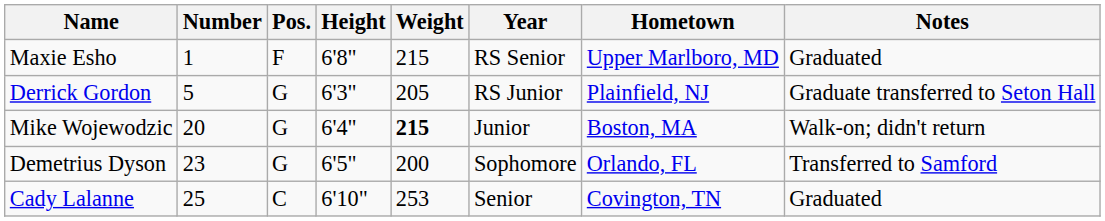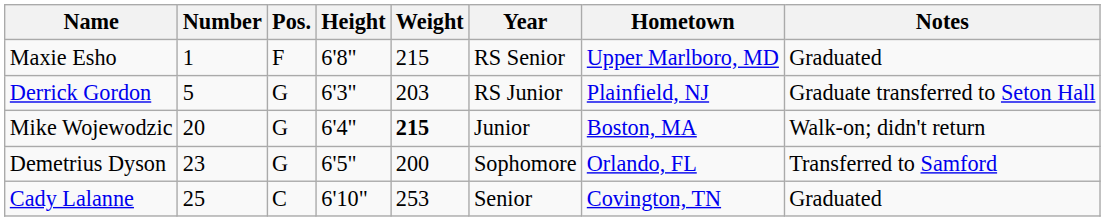 <table class="wikitable sortable" border="1">
 <tr>
 <th>Name</th>
 <th>Number</th>
 <th>Pos.</th>
 <th>Height</th>
 <th>Weight</th>
 <th>Year</th>
 <th>Hometown</th>
 <th class="unsortable">Notes</th>
 </tr>
 <tr>
 <td>Maxie Esho</td>
 <td>1</td>
 <td>F</td>
 <td>6'8"</td>
 <td>215</td>
 <td>RS Senior</td>
 <td><a href='#'>Upper Marlboro, MD</a></td>
 <td>Graduated</td>
 </tr>
 <tr>
 <td><a href='#'>Derrick Gordon</a></td>
 <td>5</td>
 <td>G</td>
 <td>6'3"</td>
-<td>205</td>
+<td>203</td>
 <td>RS Junior</td>
 <td><a href='#'>Plainfield, NJ</a></td>
 <td>Graduate transferred to <a href='#'>Seton Hall</a></td>
 </tr>
 <tr>
 <td>Mike Wojewodzic</td>
 <td>20</td>
 <td>G</td>
 <td>6'4"</td>
 <td><strong>215</strong></td>
 <td>Junior</td>
 <td><a href='#'>Boston, MA</a></td>
 <td>Walk-on; didn't return</td>
 </tr>
 <tr>
 <td>Demetrius Dyson</td>
 <td>23</td>
 <td>G</td>
 <td>6'5"</td>
 <td>200</td>
 <td>Sophomore</td>
 <td><a href='#'>Orlando, FL</a></td>
 <td>Transferred to <a href='#'>Samford</a></td>
 </tr>
 <tr>
 <td><a href='#'>Cady Lalanne</a></td>
 <td>25</td>
 <td>C</td>
 <td>6'10"</td>
 <td>253</td>
 <td>Senior</td>
 <td><a href='#'>Covington, TN</a></td>
 <td>Graduated</td>
 </tr>
 </table>
